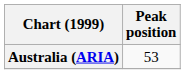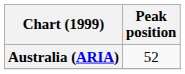 <table class="wikitable sortable plainrowheaders">
 <tr>
 <th scope="col">Chart (1999)</th>
 <th scope="col">Peak<br>position</th>
 </tr>
 <tr>
 <th scope="row">Australia (<a href='#'>ARIA</a>)</th>
-<td align="center">53</td>
+<td align="center">52</td>
 </tr>
 <tr>
 </tr>
 <tr>
 </tr>
 </table>
